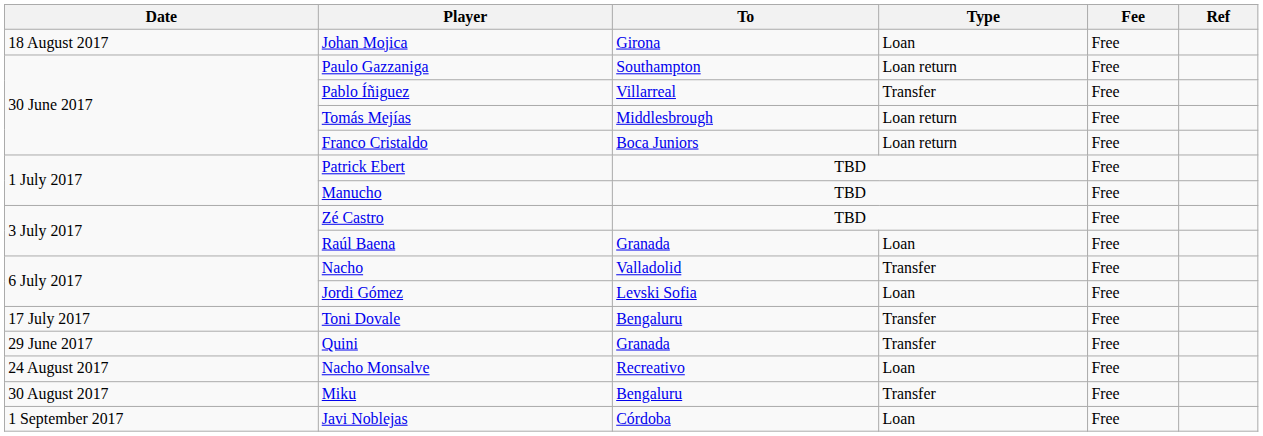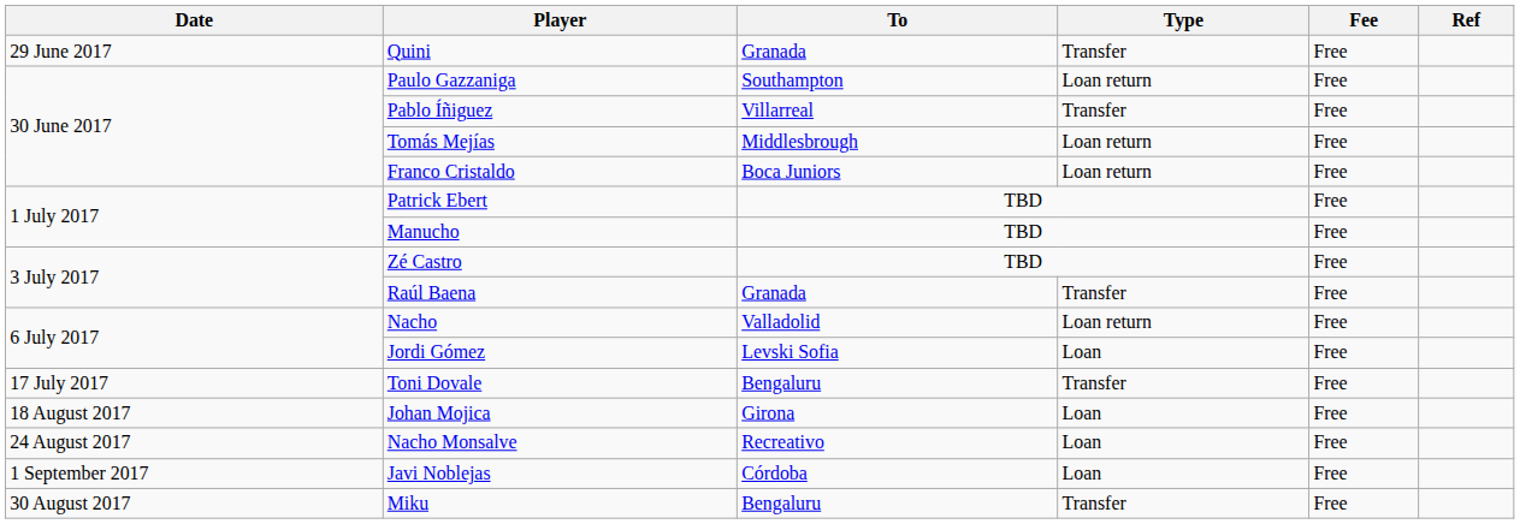 <table class="wikitable" style="width:80%;">
 <tr>
 <th>Date</th>
 <th>Player</th>
 <th>To</th>
 <th>Type</th>
 <th>Fee</th>
 <th>Ref</th>
 </tr>
 <tr>
-<td>18 August 2017</td>
-<td> <a href='#'>Johan Mojica</a></td>
-<td> <a href='#'>Girona</a></td>
-<td>Loan</td>
+<td>29 June 2017</td>
+<td> <a href='#'>Quini</a></td>
+<td> <a href='#'>Granada</a></td>
+<td>Transfer</td>
 <td>Free</td>
 <td></td>
 </tr>
 <tr>
 <td rowspan="4">30 June 2017</td>
 <td> <a href='#'>Paulo Gazzaniga</a></td>
 <td> <a href='#'>Southampton</a></td>
 <td>Loan return</td>
 <td>Free</td>
 <td></td>
 </tr>
 <tr>
 <td> <a href='#'>Pablo Íñiguez</a></td>
 <td> <a href='#'>Villarreal</a></td>
 <td>Transfer</td>
 <td>Free</td>
 <td></td>
 </tr>
 <tr>
 <td> <a href='#'>Tomás Mejías</a></td>
 <td> <a href='#'>Middlesbrough</a></td>
 <td>Loan return</td>
 <td>Free</td>
 <td></td>
 </tr>
 <tr>
 <td> <a href='#'>Franco Cristaldo</a></td>
 <td> <a href='#'>Boca Juniors</a></td>
 <td>Loan return</td>
 <td>Free</td>
 <td></td>
 </tr>
 <tr>
 <td rowspan="2">1 July 2017</td>
 <td> <a href='#'>Patrick Ebert</a></td>
 <td colspan="2" style="text-align:center;">TBD</td>
 <td>Free</td>
 <td></td>
 </tr>
 <tr>
 <td> <a href='#'>Manucho</a></td>
 <td colspan="2" style="text-align:center;">TBD</td>
 <td>Free</td>
 <td></td>
 </tr>
 <tr>
 <td rowspan="2">3 July 2017</td>
 <td> <a href='#'>Zé Castro</a></td>
 <td colspan="2" style="text-align:center;">TBD</td>
 <td>Free</td>
 <td></td>
 </tr>
 <tr>
 <td> <a href='#'>Raúl Baena</a></td>
 <td> <a href='#'>Granada</a></td>
-<td>Loan</td>
+<td>Transfer</td>
 <td>Free</td>
 <td></td>
 </tr>
 <tr>
 <td rowspan="2">6 July 2017</td>
 <td> <a href='#'>Nacho</a></td>
 <td> <a href='#'>Valladolid</a></td>
-<td>Transfer</td>
+<td>Loan return</td>
 <td>Free</td>
 <td></td>
 </tr>
 <tr>
 <td> <a href='#'>Jordi Gómez</a></td>
 <td> <a href='#'>Levski Sofia</a></td>
 <td>Loan</td>
 <td>Free</td>
 <td></td>
 </tr>
 <tr>
 <td>17 July 2017</td>
 <td> <a href='#'>Toni Dovale</a></td>
 <td> <a href='#'>Bengaluru</a></td>
 <td>Transfer</td>
 <td>Free</td>
 <td></td>
 </tr>
 <tr>
-<td>29 June 2017</td>
-<td> <a href='#'>Quini</a></td>
-<td> <a href='#'>Granada</a></td>
-<td>Transfer</td>
+<td>18 August 2017</td>
+<td> <a href='#'>Johan Mojica</a></td>
+<td> <a href='#'>Girona</a></td>
+<td>Loan</td>
 <td>Free</td>
 <td></td>
 </tr>
 <tr>
 <td>24 August 2017</td>
 <td> <a href='#'>Nacho Monsalve</a></td>
 <td> <a href='#'>Recreativo</a></td>
 <td>Loan</td>
 <td>Free</td>
 <td></td>
 </tr>
 <tr>
+<td>1 September 2017</td>
+<td> <a href='#'>Javi Noblejas</a></td>
+<td> <a href='#'>Córdoba</a></td>
+<td>Loan</td>
+<td>Free</td>
+<td></td>
+</tr>
+<tr>
 <td>30 August 2017</td>
 <td> <a href='#'>Miku</a></td>
 <td> <a href='#'>Bengaluru</a></td>
 <td>Transfer</td>
 <td>Free</td>
 <td></td>
 </tr>
-<tr>
-<td>1 September 2017</td>
-<td> <a href='#'>Javi Noblejas</a></td>
-<td> <a href='#'>Córdoba</a></td>
-<td>Loan</td>
-<td>Free</td>
-<td></td>
-</tr>
 </table>
